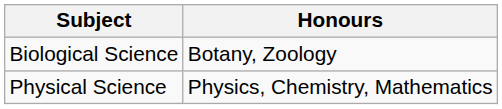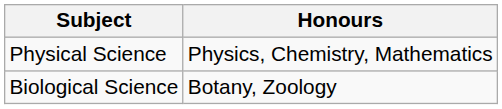 <table class="wikitable">
 <tr>
 <th>Subject</th>
 <th>Honours</th>
 </tr>
 <tr>
+<td>Physical Science</td>
+<td>Physics, Chemistry, Mathematics</td>
+</tr>
+<tr>
 <td>Biological Science</td>
 <td>Botany, Zoology</td>
 </tr>
-<tr>
-<td>Physical Science</td>
-<td>Physics, Chemistry, Mathematics</td>
-</tr>
 </table>
